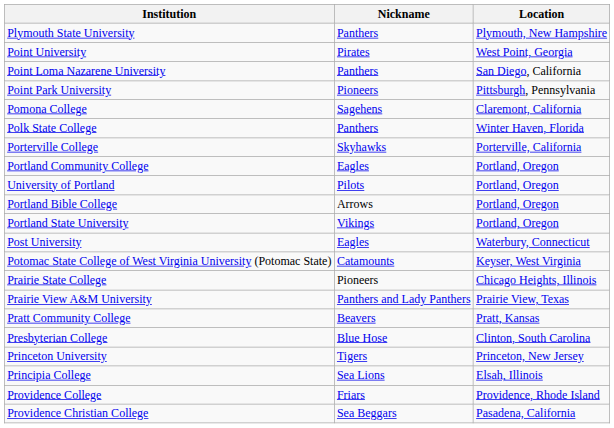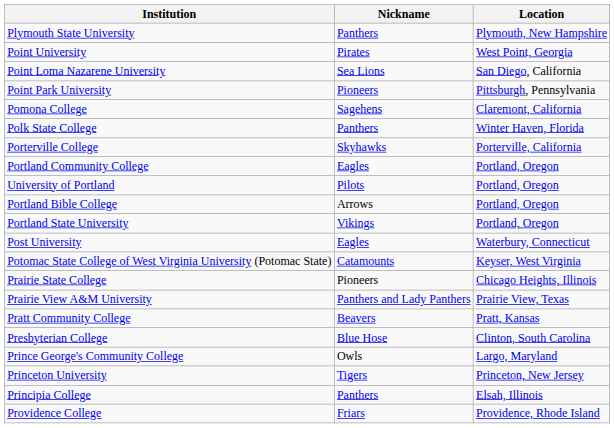 <table class="wikitable">
 <tr>
 <th>Institution</th>
 <th>Nickname</th>
 <th>Location</th>
 </tr>
 <tr>
 <td><a href='#'>Plymouth State University</a></td>
 <td><a href='#'>Panthers</a></td>
 <td><a href='#'>Plymouth, New Hampshire</a></td>
 </tr>
 <tr>
 <td><a href='#'>Point University</a></td>
 <td><a href='#'>Pirates</a></td>
 <td><a href='#'>West Point, Georgia</a></td>
 </tr>
 <tr>
 <td><a href='#'>Point Loma Nazarene University</a></td>
-<td><a href='#'>Panthers</a></td>
+<td><a href='#'>Sea Lions</a></td>
 <td><a href='#'>San Diego</a>, California</td>
 </tr>
 <tr>
 <td><a href='#'>Point Park University</a></td>
 <td><a href='#'>Pioneers</a></td>
 <td><a href='#'>Pittsburgh</a>, Pennsylvania</td>
 </tr>
 <tr>
 <td><a href='#'>Pomona College</a></td>
 <td><a href='#'>Sagehens</a></td>
 <td><a href='#'>Claremont, California</a></td>
 </tr>
 <tr>
 <td><a href='#'>Polk State College</a></td>
 <td><a href='#'>Panthers</a></td>
 <td><a href='#'>Winter Haven, Florida</a></td>
 </tr>
 <tr>
 <td><a href='#'>Porterville College</a></td>
 <td><a href='#'>Skyhawks</a></td>
 <td><a href='#'>Porterville, California</a></td>
 </tr>
 <tr>
 <td><a href='#'>Portland Community College</a></td>
 <td><a href='#'>Eagles</a></td>
 <td><a href='#'>Portland, Oregon</a></td>
 </tr>
 <tr>
 <td><a href='#'>University of Portland</a></td>
 <td><a href='#'>Pilots</a></td>
 <td><a href='#'>Portland, Oregon</a></td>
 </tr>
 <tr>
 <td><a href='#'>Portland Bible College</a></td>
 <td>Arrows</td>
 <td><a href='#'>Portland, Oregon</a></td>
 </tr>
 <tr>
 <td><a href='#'>Portland State University</a></td>
 <td><a href='#'>Vikings</a></td>
 <td><a href='#'>Portland, Oregon</a></td>
 </tr>
 <tr>
 <td><a href='#'>Post University</a></td>
 <td><a href='#'>Eagles</a></td>
 <td><a href='#'>Waterbury, Connecticut</a></td>
 </tr>
 <tr>
 <td><a href='#'>Potomac State College of West Virginia University</a> (Potomac State)</td>
 <td><a href='#'>Catamounts</a></td>
 <td><a href='#'>Keyser, West Virginia</a></td>
 </tr>
 <tr>
 <td><a href='#'>Prairie State College</a></td>
 <td>Pioneers</td>
 <td><a href='#'>Chicago Heights, Illinois</a></td>
 </tr>
 <tr>
 <td><a href='#'>Prairie View A&M University</a></td>
 <td><a href='#'>Panthers and Lady Panthers</a></td>
 <td><a href='#'>Prairie View, Texas</a></td>
 </tr>
 <tr>
 <td><a href='#'>Pratt Community College</a></td>
 <td><a href='#'>Beavers</a></td>
 <td><a href='#'>Pratt, Kansas</a></td>
 </tr>
 <tr>
 <td><a href='#'>Presbyterian College</a></td>
 <td><a href='#'>Blue Hose</a></td>
 <td><a href='#'>Clinton, South Carolina</a></td>
 </tr>
 <tr>
+<td><a href='#'>Prince George's Community College</a></td>
+<td>Owls</td>
+<td><a href='#'>Largo, Maryland</a></td>
+</tr>
+<tr>
 <td><a href='#'>Princeton University</a></td>
 <td><a href='#'>Tigers</a></td>
 <td><a href='#'>Princeton, New Jersey</a></td>
 </tr>
 <tr>
 <td><a href='#'>Principia College</a></td>
-<td><a href='#'>Sea Lions</a></td>
+<td><a href='#'>Panthers</a></td>
 <td><a href='#'>Elsah, Illinois</a></td>
 </tr>
 <tr>
 <td><a href='#'>Providence College</a></td>
 <td><a href='#'>Friars</a></td>
 <td><a href='#'>Providence, Rhode Island</a></td>
 </tr>
-<tr>
-<td><a href='#'>Providence Christian College</a></td>
-<td><a href='#'>Sea Beggars</a></td>
-<td><a href='#'>Pasadena, California</a></td>
-</tr>
 </table>
